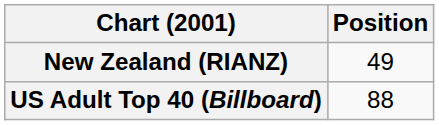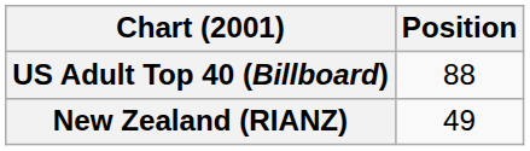 <table class="wikitable plainrowheaders" style="text-align:center">
 <tr>
 <th scope="col">Chart (2001)</th>
 <th scope="col">Position</th>
 </tr>
 <tr>
+<th scope="row">US Adult Top 40 (<em>Billboard</em>)</th>
+<td>88</td>
+</tr>
+<tr>
 <th scope="row">New Zealand (RIANZ)</th>
 <td>49</td>
 </tr>
-<tr>
-<th scope="row">US Adult Top 40 (<em>Billboard</em>)</th>
-<td>88</td>
-</tr>
 </table>
